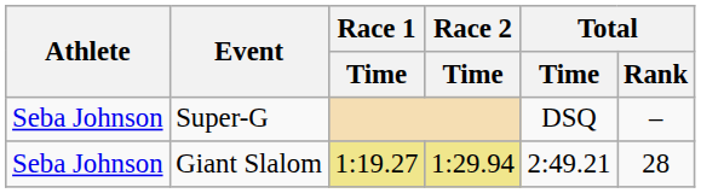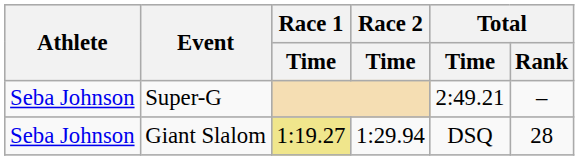 <table class="wikitable" style="font-size:90%">
 <tr>
 <th rowspan="2">Athlete</th>
 <th rowspan="2">Event</th>
 <th>Race 1</th>
 <th>Race 2</th>
 <th colspan="2">Total</th>
 </tr>
 <tr>
 <th>Time</th>
 <th>Time</th>
 <th>Time</th>
 <th>Rank</th>
 </tr>
 <tr>
 <td><a href='#'>Seba Johnson</a></td>
 <td>Super-G</td>
 <td colspan="2" bgcolor="wheat"></td>
-<td align="center">DSQ</td>
+<td align="center">2:49.21</td>
 <td align="center">–</td>
 </tr>
 <tr>
 <td><a href='#'>Seba Johnson</a></td>
 <td>Giant Slalom</td>
 <td align="center" style="background: khaki;">1:19.27</td>
-<td align="center" style="background: khaki;">1:29.94</td>
-<td align="center">2:49.21</td>
+<td align="center">1:29.94</td>
+<td align="center">DSQ</td>
 <td align="center">28</td>
 </tr>
 </table>
